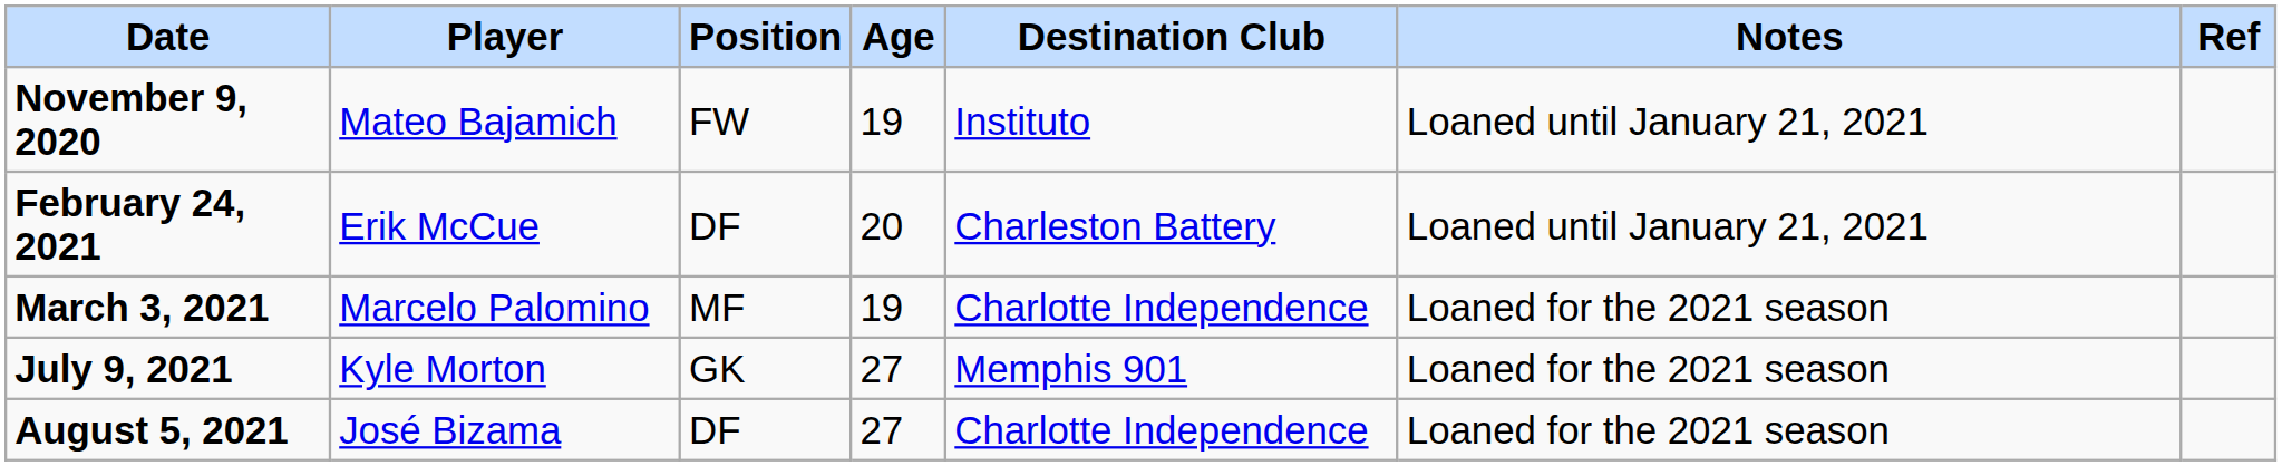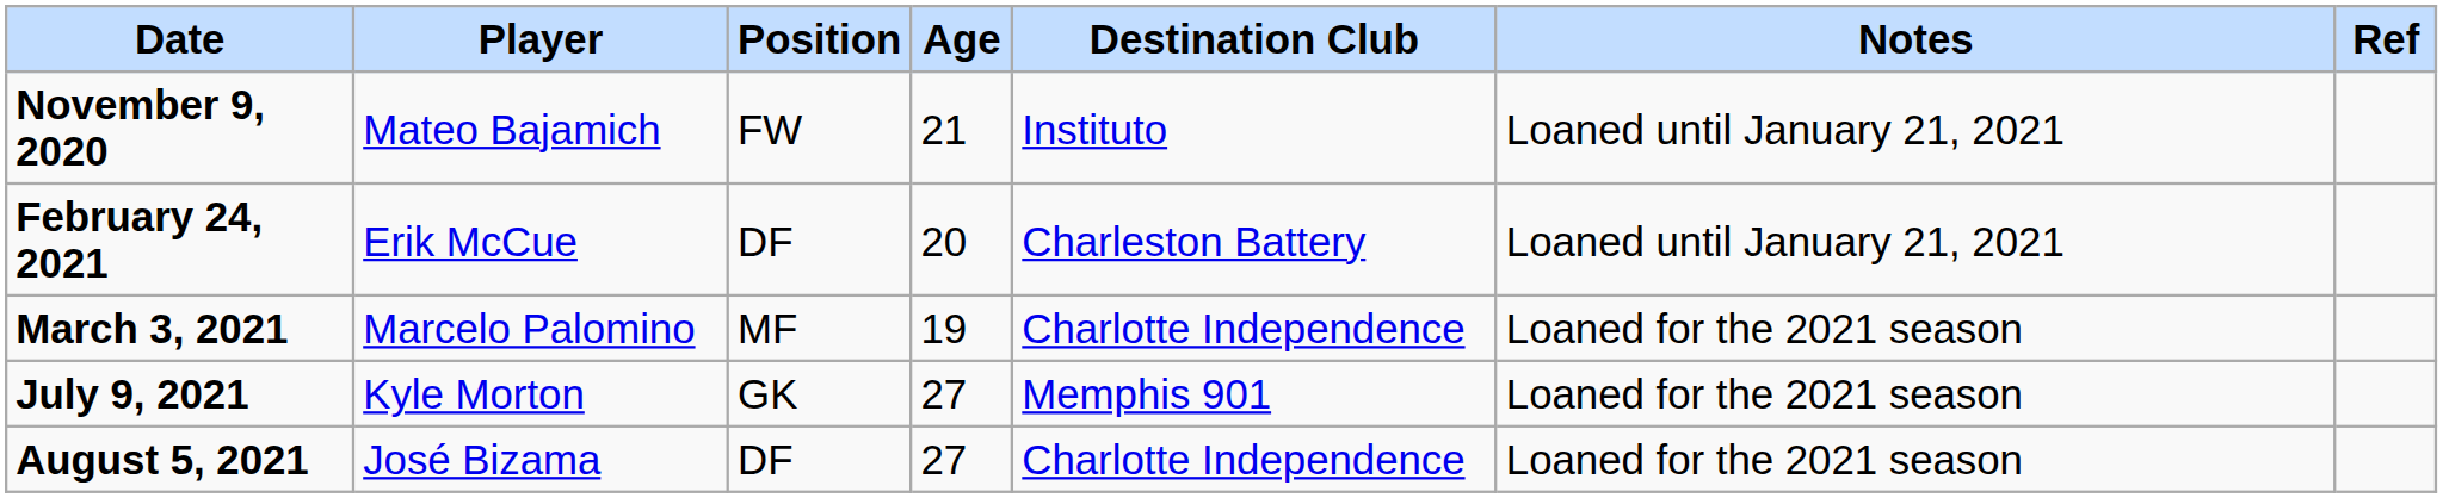 <table class="wikitable" style="text-align:left; font-size:95%;">
 <tr>
 <th style="background:#c2ddff; width:120px;">Date</th>
 <th style="background:#c2ddff; width:130px;">Player</th>
 <th style="background:#c2ddff; width:50px;">Position</th>
 <th style="background:#c2ddff; width:30px;">Age</th>
 <th style="background:#c2ddff; width:170px;">Destination Club</th>
 <th style="background:#c2ddff; width:300px;">Notes</th>
 <th style="background:#c2ddff; width:30px;">Ref</th>
 </tr>
 <tr>
 <td><strong>November 9, 2020</strong></td>
 <td> <a href='#'>Mateo Bajamich</a></td>
 <td>FW</td>
-<td>19</td>
+<td>21</td>
 <td> <a href='#'>Instituto</a></td>
 <td>Loaned until January 21, 2021</td>
 <td></td>
 </tr>
 <tr>
 <td><strong>February 24, 2021</strong></td>
 <td> <a href='#'>Erik McCue</a></td>
 <td>DF</td>
 <td>20</td>
 <td> <a href='#'>Charleston Battery</a></td>
 <td>Loaned until January 21, 2021</td>
 <td></td>
 </tr>
 <tr>
 <td><strong>March 3, 2021</strong></td>
 <td> <a href='#'>Marcelo Palomino</a></td>
 <td>MF</td>
 <td>19</td>
 <td> <a href='#'>Charlotte Independence</a></td>
 <td>Loaned for the 2021 season</td>
 <td></td>
 </tr>
 <tr>
 <td><strong>July 9, 2021</strong></td>
 <td> <a href='#'>Kyle Morton</a></td>
 <td>GK</td>
 <td>27</td>
 <td> <a href='#'>Memphis 901</a></td>
 <td>Loaned for the 2021 season</td>
 <td></td>
 </tr>
 <tr>
 <td><strong>August 5, 2021</strong></td>
 <td> <a href='#'>José Bizama</a></td>
 <td>DF</td>
 <td>27</td>
 <td> <a href='#'>Charlotte Independence</a></td>
 <td>Loaned for the 2021 season</td>
 <td></td>
 </tr>
 </table>
